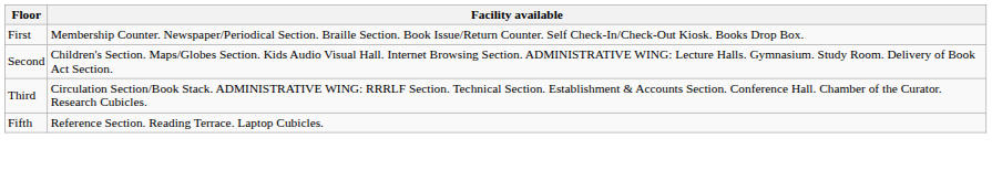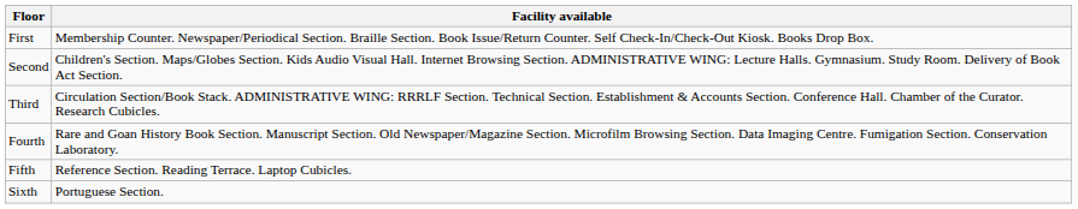 <table class="wikitable">
 <tr>
 <th>Floor</th>
 <th>Facility available</th>
 </tr>
 <tr>
 <td>First</td>
 <td>Membership Counter. Newspaper/Periodical Section. Braille Section. Book Issue/Return Counter. Self Check-In/Check-Out Kiosk. Books Drop Box.</td>
 </tr>
 <tr>
 <td>Second</td>
 <td>Children's Section. Maps/Globes Section. Kids Audio Visual Hall. Internet Browsing Section. ADMINISTRATIVE WING: Lecture Halls. Gymnasium. Study Room. Delivery of Book Act Section.</td>
 </tr>
 <tr>
 <td>Third</td>
 <td>Circulation Section/Book Stack. ADMINISTRATIVE WING: RRRLF Section. Technical Section. Establishment & Accounts Section. Conference Hall. Chamber of the Curator. Research Cubicles.</td>
 </tr>
 <tr>
+<td>Fourth</td>
+<td>Rare and Goan History Book Section. Manuscript Section. Old Newspaper/Magazine Section. Microfilm Browsing Section. Data Imaging Centre. Fumigation Section. Conservation Laboratory.</td>
+</tr>
+<tr>
 <td>Fifth</td>
 <td>Reference Section. Reading Terrace. Laptop Cubicles.</td>
 </tr>
+<tr>
+<td>Sixth</td>
+<td>Portuguese Section.</td>
+</tr>
 </table>
